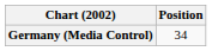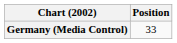 <table class="wikitable plainrowheaders" style="text-align:center">
 <tr>
 <th>Chart (2002)</th>
 <th>Position</th>
 </tr>
 <tr>
 <th scope="row">Germany (Media Control)</th>
-<td style="text-align:center;">34</td>
+<td style="text-align:center;">33</td>
 </tr>
 </table>
